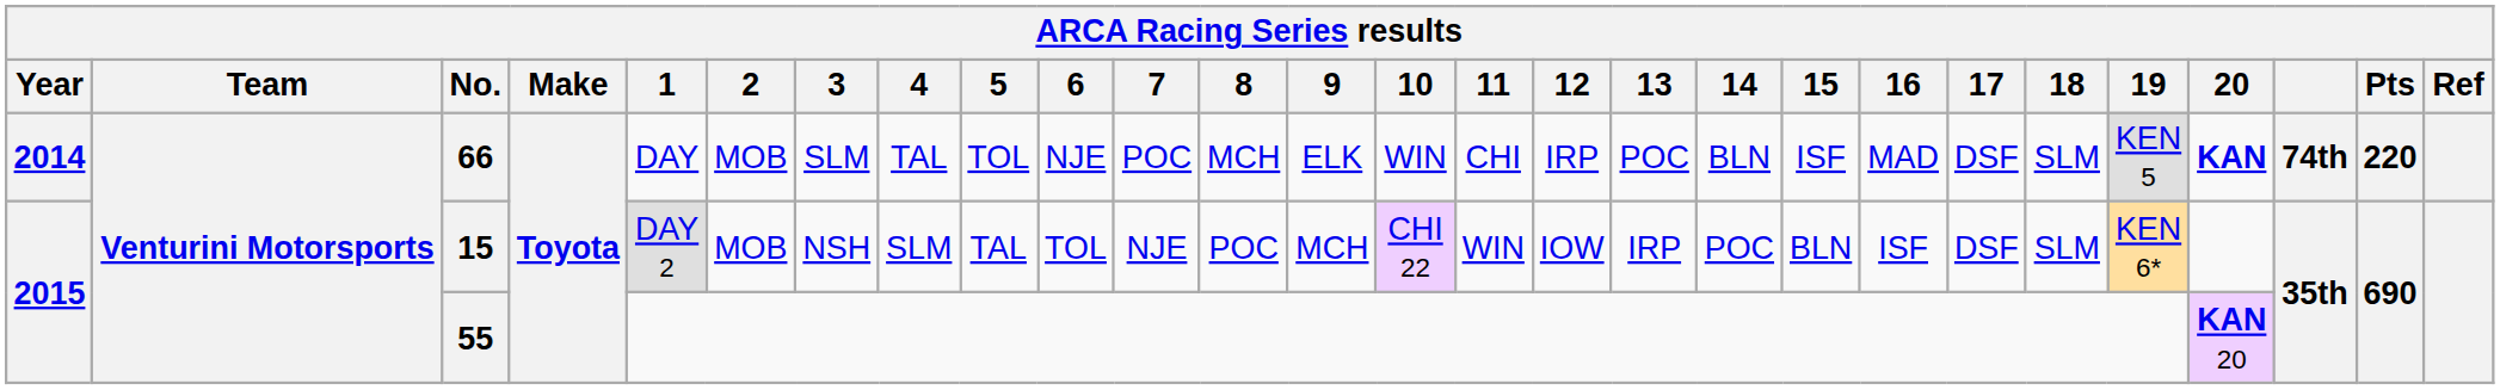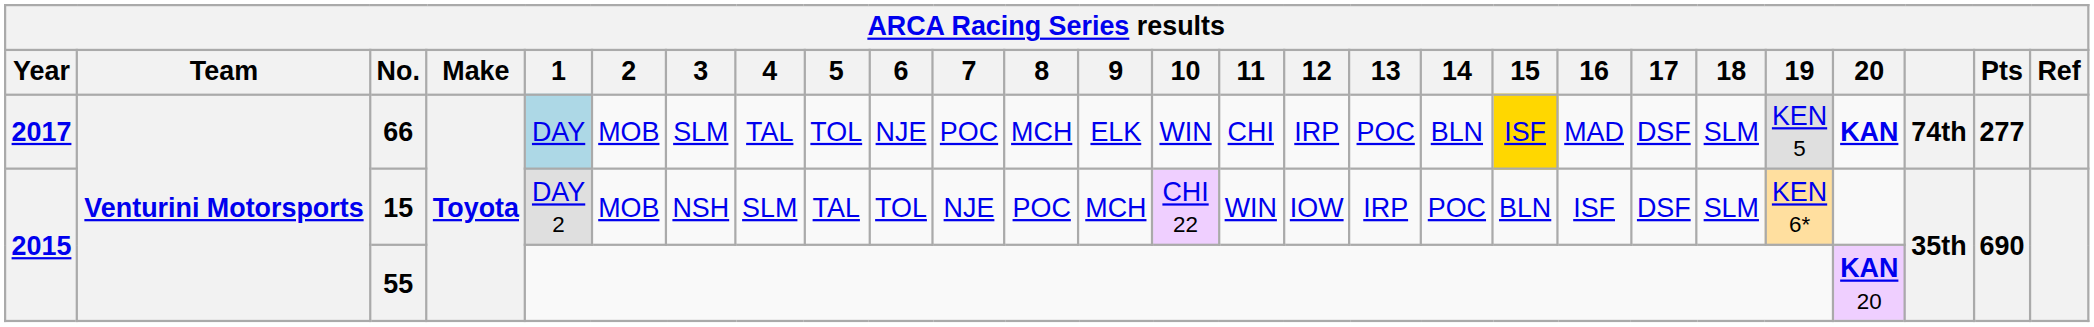 <table class="wikitable" style="text-align:center; font-size:75%">
 <tr>
 <th colspan=27><a href='#'>ARCA Racing Series</a> results</th>
 </tr>
 <tr>
 <th>Year</th>
 <th>Team</th>
 <th>No.</th>
 <th>Make</th>
 <th>1</th>
 <th>2</th>
 <th>3</th>
 <th>4</th>
 <th>5</th>
 <th>6</th>
 <th>7</th>
 <th>8</th>
 <th>9</th>
 <th>10</th>
 <th>11</th>
 <th>12</th>
 <th>13</th>
 <th>14</th>
 <th>15</th>
 <th>16</th>
 <th>17</th>
 <th>18</th>
 <th>19</th>
 <th>20</th>
 <th></th>
 <th>Pts</th>
 <th>Ref</th>
 </tr>
 <tr>
-<th><a href='#'>2014</a></th>
+<th><a href='#'>2017</a></th>
 <th rowspan=3><a href='#'>Venturini Motorsports</a></th>
 <th>66</th>
 <th rowspan=3><a href='#'>Toyota</a></th>
-<td><a href='#'>DAY</a></td>
+<td style="background: lightblue;"><a href='#'>DAY</a></td>
 <td><a href='#'>MOB</a></td>
 <td><a href='#'>SLM</a></td>
 <td><a href='#'>TAL</a></td>
 <td><a href='#'>TOL</a></td>
 <td><a href='#'>NJE</a></td>
 <td><a href='#'>POC</a></td>
 <td><a href='#'>MCH</a></td>
 <td><a href='#'>ELK</a></td>
 <td><a href='#'>WIN</a></td>
 <td><a href='#'>CHI</a></td>
 <td><a href='#'>IRP</a></td>
 <td><a href='#'>POC</a></td>
 <td><a href='#'>BLN</a></td>
-<td><a href='#'>ISF</a></td>
+<td style="background: gold;"><a href='#'>ISF</a></td>
 <td><a href='#'>MAD</a></td>
 <td><a href='#'>DSF</a></td>
 <td><a href='#'>SLM</a></td>
 <td style="background:#DFDFDF;"><a href='#'>KEN</a><br><small>5</small></td>
 <td><strong><a href='#'>KAN</a></strong></td>
 <th>74th</th>
-<th>220</th>
+<th>277</th>
 <th></th>
 </tr>
 <tr>
 <th rowspan=2><a href='#'>2015</a></th>
 <th>15</th>
 <td style="background:#DFDFDF;"><a href='#'>DAY</a><br><small>2</small></td>
 <td><a href='#'>MOB</a></td>
 <td><a href='#'>NSH</a></td>
 <td><a href='#'>SLM</a></td>
 <td><a href='#'>TAL</a></td>
 <td><a href='#'>TOL</a></td>
 <td><a href='#'>NJE</a></td>
 <td><a href='#'>POC</a></td>
 <td><a href='#'>MCH</a></td>
 <td style="background:#EFCFFF;"><a href='#'>CHI</a><br><small>22</small></td>
 <td><a href='#'>WIN</a></td>
 <td><a href='#'>IOW</a></td>
 <td><a href='#'>IRP</a></td>
 <td><a href='#'>POC</a></td>
 <td><a href='#'>BLN</a></td>
 <td><a href='#'>ISF</a></td>
 <td><a href='#'>DSF</a></td>
 <td><a href='#'>SLM</a></td>
 <td style="background:#FFDF9F;"><a href='#'>KEN</a><br><small>6*</small></td>
 <td></td>
 <th rowspan=2>35th</th>
 <th rowspan=2>690</th>
 <th rowspan=2></th>
 </tr>
 <tr>
 <th>55</th>
 <td colspan=19></td>
 <td style="background:#EFCFFF;"><strong><a href='#'>KAN</a></strong><br><small>20</small></td>
 </tr>
 </table>
